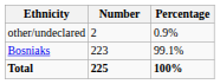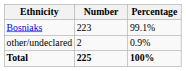 <table class="wikitable">
 <tr>
 <th width="100px">Ethnicity</th>
 <th width="80px">Number</th>
 <th width="80px">Percentage</th>
 </tr>
 <tr>
+<td><a href='#'>Bosniaks</a></td>
+<td>223</td>
+<td>99.1%</td>
+</tr>
+<tr>
 <td>other/undeclared</td>
 <td>2</td>
 <td>0.9%</td>
-</tr>
-<tr>
-<td><a href='#'>Bosniaks</a></td>
-<td>223</td>
-<td>99.1%</td>
 </tr>
 <tr>
 <td><strong>Total</strong></td>
 <td><strong>225</strong></td>
 <td><strong>100%</strong></td>
 </tr>
 </table>
